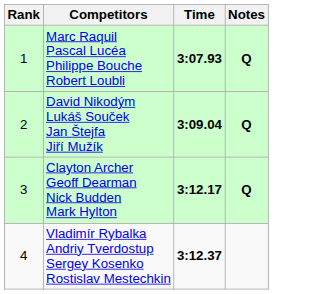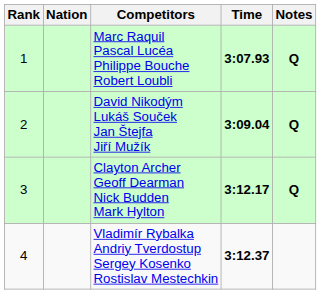 <table class="wikitable sortable" style="text-align:center">
 <tr>
 <th>Rank</th>
+<th>Nation</th>
 <th>Competitors</th>
 <th>Time</th>
 <th>Notes</th>
 </tr>
 <tr bgcolor=ccffcc>
 <td>1</td>
+<td align=left></td>
 <td align=left><a href='#'>Marc Raquil</a><br><a href='#'>Pascal Lucéa</a><br><a href='#'>Philippe Bouche</a><br><a href='#'>Robert Loubli</a></td>
 <td><strong>3:07.93</strong></td>
 <td><strong>Q</strong></td>
 </tr>
 <tr bgcolor=ccffcc>
 <td>2</td>
+<td align=left></td>
 <td align=left><a href='#'>David Nikodým</a><br><a href='#'>Lukáš Souček</a><br><a href='#'>Jan Štejfa</a><br><a href='#'>Jiří Mužík</a></td>
 <td><strong>3:09.04</strong></td>
 <td><strong>Q</strong></td>
 </tr>
 <tr bgcolor=ccffcc>
 <td>3</td>
+<td align=left></td>
 <td align=left><a href='#'>Clayton Archer</a><br><a href='#'>Geoff Dearman</a><br><a href='#'>Nick Budden</a><br><a href='#'>Mark Hylton</a></td>
 <td><strong>3:12.17</strong></td>
 <td><strong>Q</strong></td>
 </tr>
 <tr>
 <td>4</td>
+<td align=left></td>
 <td align=left><a href='#'>Vladimír Rybalka</a><br><a href='#'>Andriy Tverdostup</a><br><a href='#'>Sergey Kosenko</a><br><a href='#'>Rostislav Mestechkin</a></td>
 <td><strong>3:12.37</strong></td>
 <td></td>
 </tr>
 </table>
